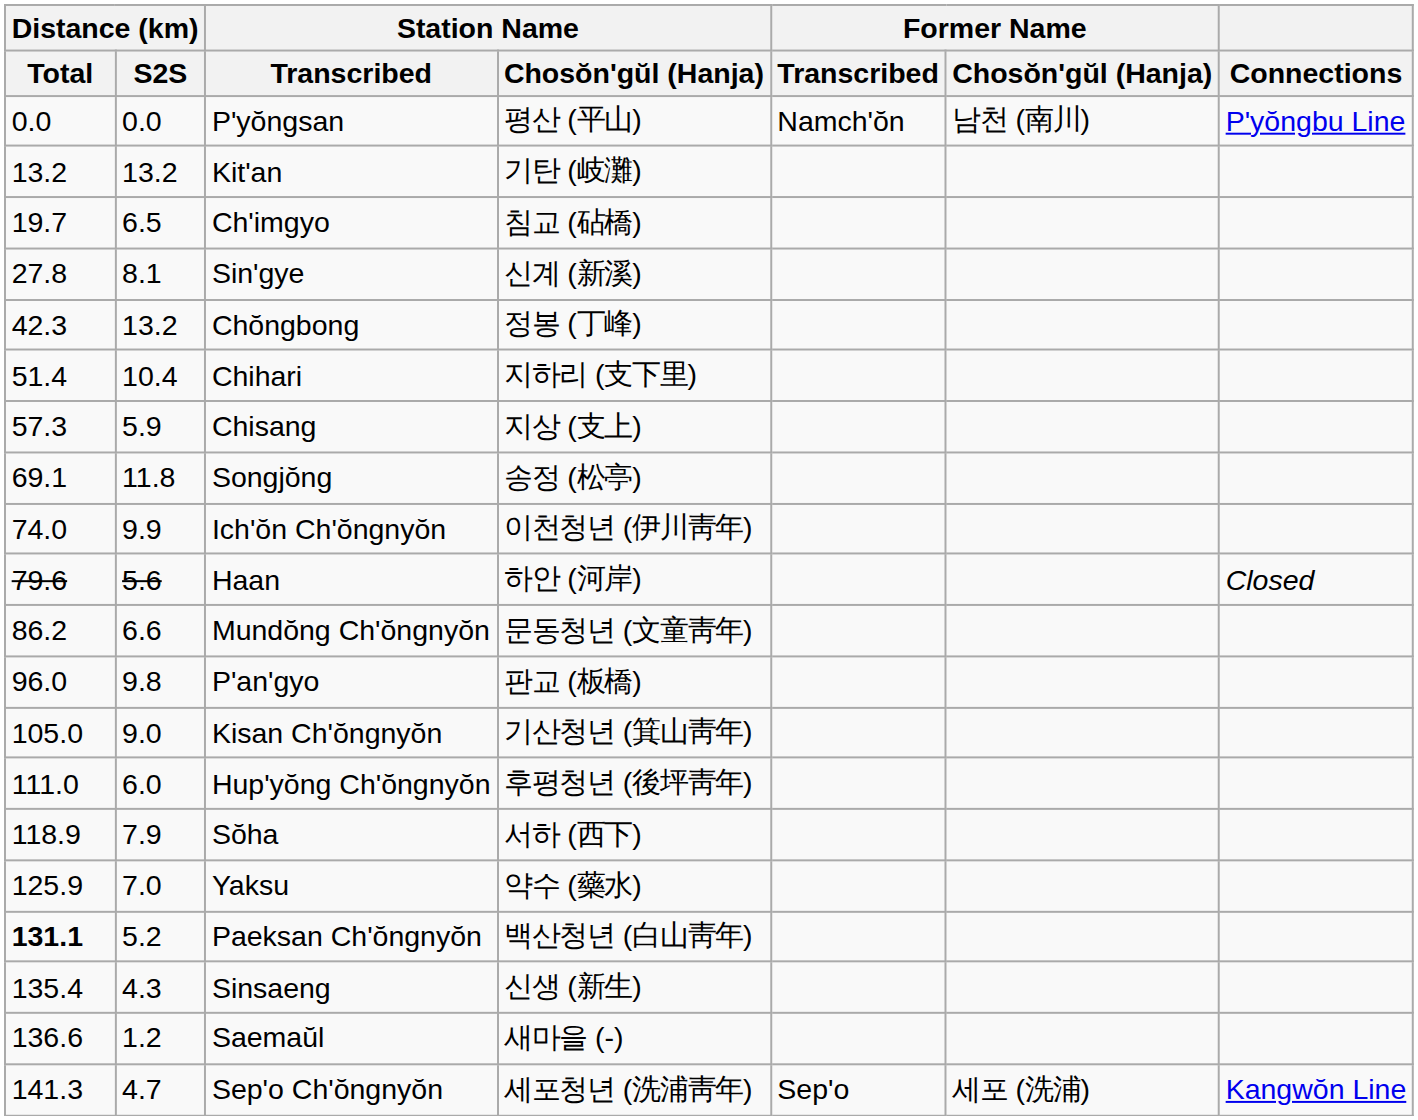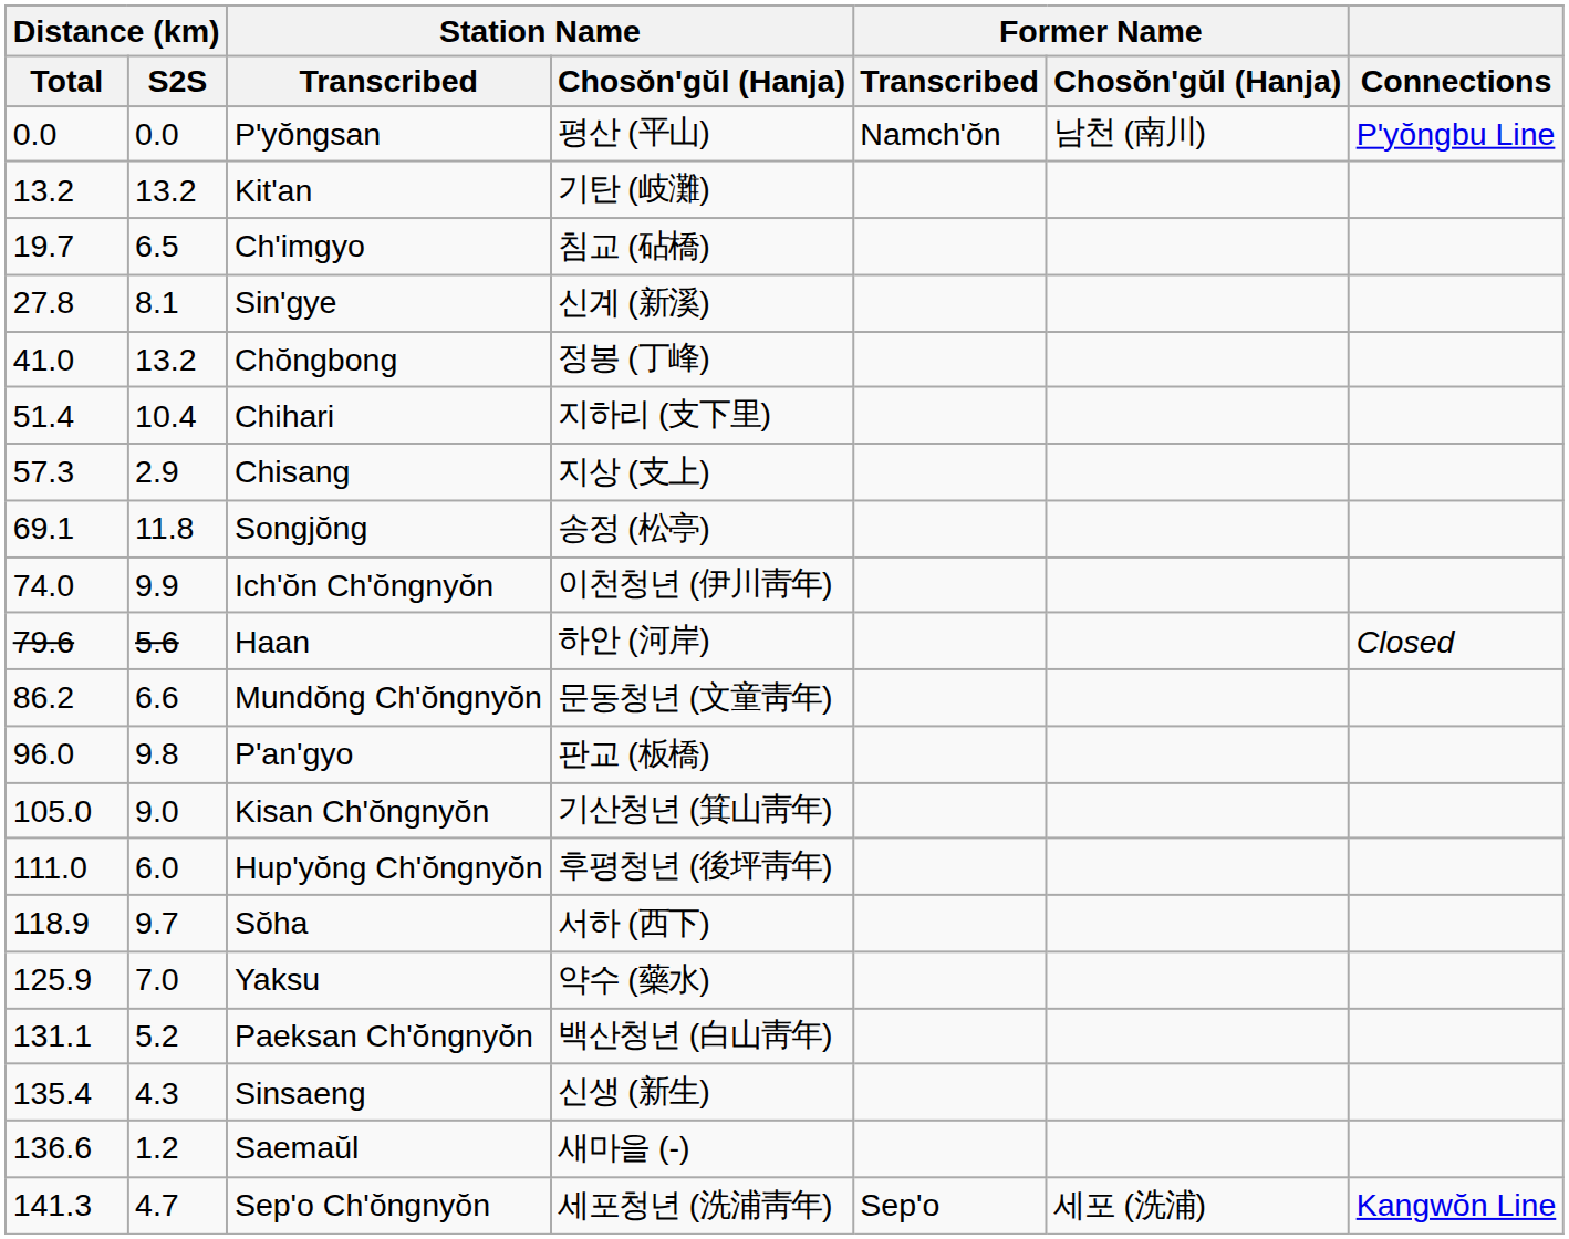 <table class="wikitable" style="font-size:90%;">
 <tr>
 <th colspan="2">Distance (km)</th>
 <th colspan="2">Station Name</th>
 <th colspan="2">Former Name</th>
 <th></th>
 </tr>
 <tr>
 <th>Total</th>
 <th>S2S</th>
 <th>Transcribed</th>
 <th>Chosŏn'gŭl (Hanja)</th>
 <th>Transcribed</th>
 <th>Chosŏn'gŭl (Hanja)</th>
 <th>Connections</th>
 </tr>
 <tr>
 <td>0.0</td>
 <td>0.0</td>
 <td>P'yŏngsan</td>
 <td>평산 (平山)</td>
 <td>Namch'ŏn</td>
 <td>남천 (南川)</td>
 <td><a href='#'>P'yŏngbu Line</a></td>
 </tr>
 <tr>
 <td>13.2</td>
 <td>13.2</td>
 <td>Kit'an</td>
 <td>기탄 (岐灘)</td>
 <td></td>
 <td></td>
 <td></td>
 </tr>
 <tr>
 <td>19.7</td>
 <td>6.5</td>
 <td>Ch'imgyo</td>
 <td>침교 (砧橋)</td>
 <td></td>
 <td></td>
 <td></td>
 </tr>
 <tr>
 <td>27.8</td>
 <td>8.1</td>
 <td>Sin'gye</td>
 <td>신계 (新溪)</td>
 <td></td>
 <td></td>
 <td></td>
 </tr>
 <tr>
-<td>42.3</td>
+<td>41.0</td>
 <td>13.2</td>
 <td>Chŏngbong</td>
 <td>정봉 (丁峰)</td>
 <td></td>
 <td></td>
 <td></td>
 </tr>
 <tr>
 <td>51.4</td>
 <td>10.4</td>
 <td>Chihari</td>
 <td>지하리 (支下里)</td>
 <td></td>
 <td></td>
 <td></td>
 </tr>
 <tr>
 <td>57.3</td>
-<td>5.9</td>
+<td>2.9</td>
 <td>Chisang</td>
 <td>지상 (支上)</td>
 <td></td>
 <td></td>
 <td></td>
 </tr>
 <tr>
 <td>69.1</td>
 <td>11.8</td>
 <td>Songjŏng</td>
 <td>송정 (松亭)</td>
 <td></td>
 <td></td>
 <td></td>
 </tr>
 <tr>
 <td>74.0</td>
 <td>9.9</td>
 <td>Ich'ŏn Ch'ŏngnyŏn</td>
 <td>이천청년 (伊川靑年)</td>
 <td></td>
 <td></td>
 <td></td>
 </tr>
 <tr>
 <td><del>79.6</del></td>
 <td><del>5.6</del></td>
 <td>Haan</td>
 <td>하안 (河岸)</td>
 <td></td>
 <td></td>
 <td><em>Closed</em></td>
 </tr>
 <tr>
 <td>86.2</td>
 <td>6.6</td>
 <td>Mundŏng Ch'ŏngnyŏn</td>
 <td>문동청년 (文童靑年)</td>
 <td></td>
 <td></td>
 <td></td>
 </tr>
 <tr>
 <td>96.0</td>
 <td>9.8</td>
 <td>P'an'gyo</td>
 <td>판교 (板橋)</td>
 <td></td>
 <td></td>
 <td></td>
 </tr>
 <tr>
 <td>105.0</td>
 <td>9.0</td>
 <td>Kisan Ch'ŏngnyŏn</td>
 <td>기산청년 (箕山靑年)</td>
 <td></td>
 <td></td>
 <td></td>
 </tr>
 <tr>
 <td>111.0</td>
 <td>6.0</td>
 <td>Hup'yŏng Ch'ŏngnyŏn</td>
 <td>후평청년 (後坪靑年)</td>
 <td></td>
 <td></td>
 <td></td>
 </tr>
 <tr>
 <td>118.9</td>
-<td>7.9</td>
+<td>9.7</td>
 <td>Sŏha</td>
 <td>서하 (西下)</td>
 <td></td>
 <td></td>
 <td></td>
 </tr>
 <tr>
 <td>125.9</td>
 <td>7.0</td>
 <td>Yaksu</td>
 <td>약수 (藥水)</td>
 <td></td>
 <td></td>
 <td></td>
 </tr>
 <tr>
-<td><strong>131.1</strong></td>
+<td>131.1</td>
 <td>5.2</td>
 <td>Paeksan Ch'ŏngnyŏn</td>
 <td>백산청년 (白山靑年)</td>
 <td></td>
 <td></td>
 <td></td>
 </tr>
 <tr>
 <td>135.4</td>
 <td>4.3</td>
 <td>Sinsaeng</td>
 <td>신생 (新生)</td>
 <td></td>
 <td></td>
 <td></td>
 </tr>
 <tr>
 <td>136.6</td>
 <td>1.2</td>
 <td>Saemaŭl</td>
 <td>새마을 (-)</td>
 <td></td>
 <td></td>
 <td></td>
 </tr>
 <tr>
 <td>141.3</td>
 <td>4.7</td>
 <td>Sep'o Ch'ŏngnyŏn</td>
 <td>세포청년 (洗浦靑年)</td>
 <td>Sep'o</td>
 <td>세포 (洗浦)</td>
 <td><a href='#'>Kangwŏn Line</a></td>
 </tr>
 </table>
